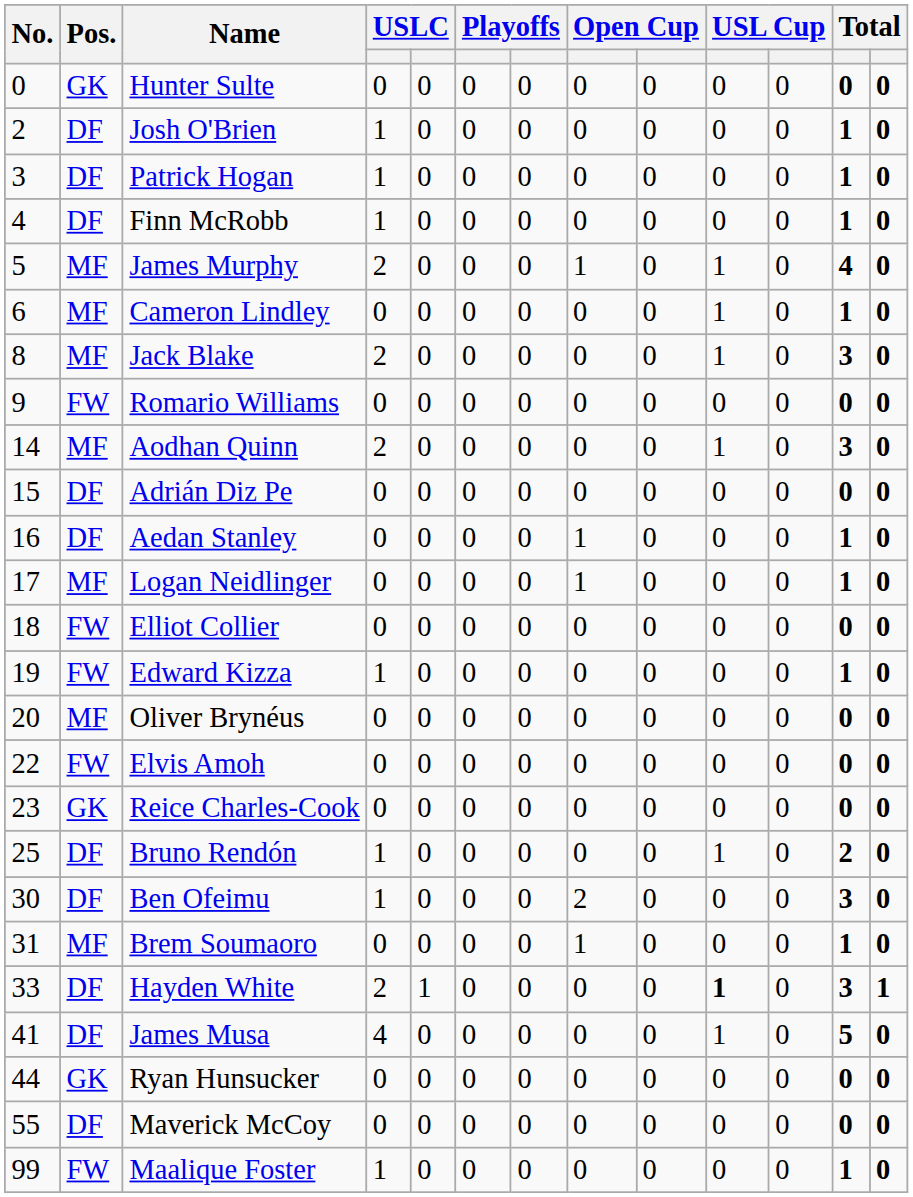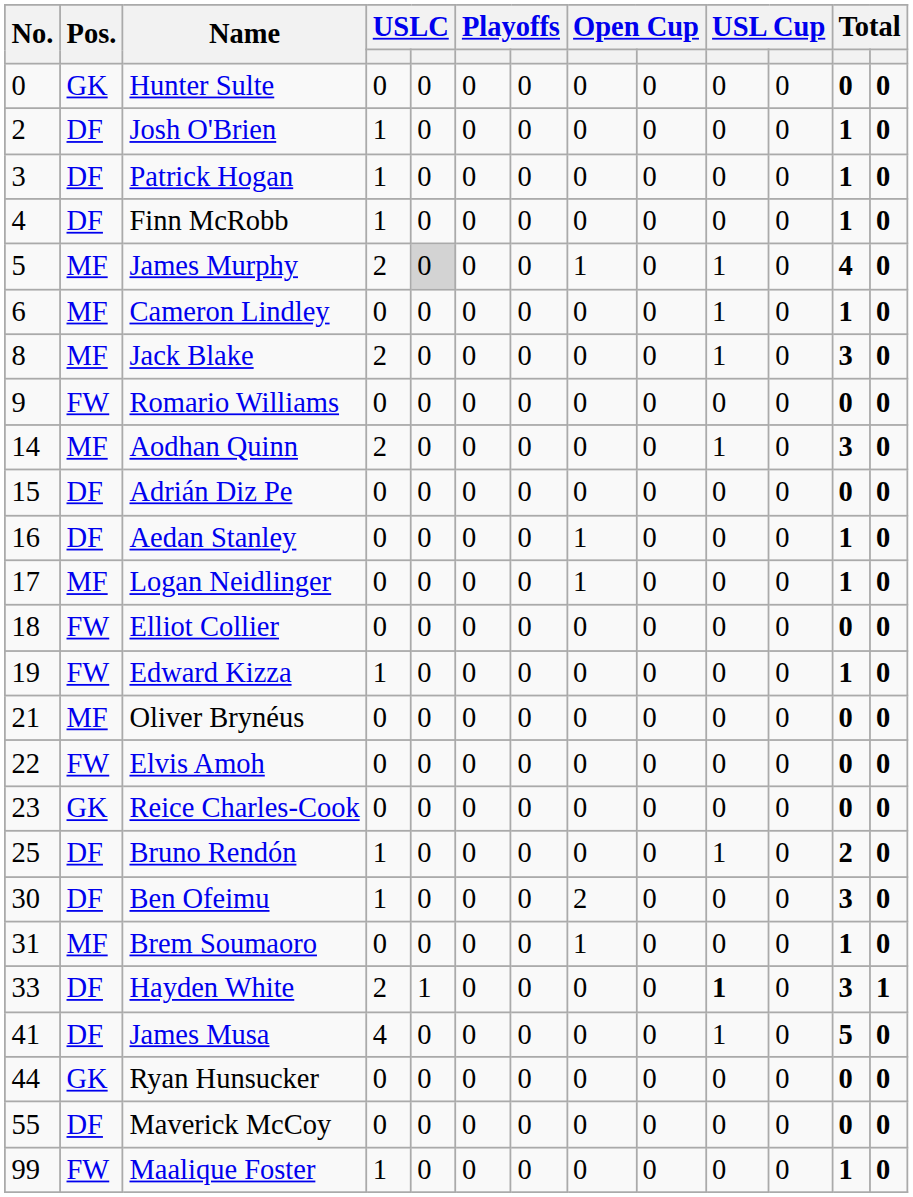 <table class="wikitable sortable">
 <tr>
 <th rowspan="2">No.</th>
 <th rowspan="2">Pos.</th>
 <th rowspan="2">Name</th>
 <th colspan="2"><a href='#'>USLC</a></th>
 <th colspan="2"><a href='#'>Playoffs</a></th>
 <th colspan="2"><a href='#'>Open Cup</a></th>
 <th colspan="2"><a href='#'>USL Cup</a></th>
 <th colspan="2"><strong>Total</strong></th>
 </tr>
 <tr>
 <th></th>
 <th></th>
 <th></th>
 <th></th>
 <th></th>
 <th></th>
 <th></th>
 <th></th>
 <th></th>
 <th></th>
 </tr>
 <tr>
 <td>0</td>
 <td><a href='#'>GK</a></td>
 <td> <a href='#'>Hunter Sulte</a></td>
 <td>0</td>
 <td>0</td>
 <td>0</td>
 <td>0</td>
 <td>0</td>
 <td>0</td>
 <td>0</td>
 <td>0</td>
 <td><strong>0</strong></td>
 <td><strong>0</strong></td>
 </tr>
 <tr>
 <td>2</td>
 <td><a href='#'>DF</a></td>
 <td align="left"> <a href='#'>Josh O'Brien</a></td>
 <td>1</td>
 <td>0</td>
 <td>0</td>
 <td>0</td>
 <td>0</td>
 <td>0</td>
 <td>0</td>
 <td>0</td>
 <td><strong>1</strong></td>
 <td><strong>0</strong></td>
 </tr>
 <tr>
 <td>3</td>
 <td><a href='#'>DF</a></td>
 <td> <a href='#'>Patrick Hogan</a></td>
 <td>1</td>
 <td>0</td>
 <td>0</td>
 <td>0</td>
 <td>0</td>
 <td>0</td>
 <td>0</td>
 <td>0</td>
 <td><strong>1</strong></td>
 <td><strong>0</strong></td>
 </tr>
 <tr>
 <td>4</td>
 <td><a href='#'>DF</a></td>
 <td> Finn McRobb</td>
 <td>1</td>
 <td>0</td>
 <td>0</td>
 <td>0</td>
 <td>0</td>
 <td>0</td>
 <td>0</td>
 <td>0</td>
 <td><strong>1</strong></td>
 <td><strong>0</strong></td>
 </tr>
 <tr>
 <td>5</td>
 <td><a href='#'>MF</a></td>
 <td> <a href='#'>James Murphy</a></td>
 <td>2</td>
-<td>0</td>
+<td style="background: lightgrey;">0</td>
 <td>0</td>
 <td>0</td>
 <td>1</td>
 <td>0</td>
 <td>1</td>
 <td>0</td>
 <td><strong>4</strong></td>
 <td><strong>0</strong></td>
 </tr>
 <tr>
 <td>6</td>
 <td><a href='#'>MF</a></td>
 <td align="left"> <a href='#'>Cameron Lindley</a></td>
 <td>0</td>
 <td>0</td>
 <td>0</td>
 <td>0</td>
 <td>0</td>
 <td>0</td>
 <td>1</td>
 <td>0</td>
 <td><strong>1</strong></td>
 <td><strong>0</strong></td>
 </tr>
 <tr>
 <td>8</td>
 <td><a href='#'>MF</a></td>
 <td align="left"> <a href='#'>Jack Blake</a></td>
 <td>2</td>
 <td>0</td>
 <td>0</td>
 <td>0</td>
 <td>0</td>
 <td>0</td>
 <td>1</td>
 <td>0</td>
 <td><strong>3</strong></td>
 <td><strong>0</strong></td>
 </tr>
 <tr>
 <td>9</td>
 <td><a href='#'>FW</a></td>
 <td> <a href='#'>Romario Williams</a></td>
 <td>0</td>
 <td>0</td>
 <td>0</td>
 <td>0</td>
 <td>0</td>
 <td>0</td>
 <td>0</td>
 <td>0</td>
 <td><strong>0</strong></td>
 <td><strong>0</strong></td>
 </tr>
 <tr>
 <td>14</td>
 <td><a href='#'>MF</a></td>
 <td> <a href='#'>Aodhan Quinn</a></td>
 <td>2</td>
 <td>0</td>
 <td>0</td>
 <td>0</td>
 <td>0</td>
 <td>0</td>
 <td>1</td>
 <td>0</td>
 <td><strong>3</strong></td>
 <td><strong>0</strong></td>
 </tr>
 <tr>
 <td>15</td>
 <td><a href='#'>DF</a></td>
 <td> <a href='#'>Adrián Diz Pe</a></td>
 <td>0</td>
 <td>0</td>
 <td>0</td>
 <td>0</td>
 <td>0</td>
 <td>0</td>
 <td>0</td>
 <td>0</td>
 <td><strong>0</strong></td>
 <td><strong>0</strong></td>
 </tr>
 <tr>
 <td>16</td>
 <td><a href='#'>DF</a></td>
 <td> <a href='#'>Aedan Stanley</a></td>
 <td>0</td>
 <td>0</td>
 <td>0</td>
 <td>0</td>
 <td>1</td>
 <td>0</td>
 <td>0</td>
 <td>0</td>
 <td><strong>1</strong></td>
 <td><strong>0</strong></td>
 </tr>
 <tr>
 <td>17</td>
 <td><a href='#'>MF</a></td>
 <td> <a href='#'>Logan Neidlinger</a></td>
 <td>0</td>
 <td>0</td>
 <td>0</td>
 <td>0</td>
 <td>1</td>
 <td>0</td>
 <td>0</td>
 <td>0</td>
 <td><strong>1</strong></td>
 <td><strong>0</strong></td>
 </tr>
 <tr>
 <td>18</td>
 <td><a href='#'>FW</a></td>
 <td> <a href='#'>Elliot Collier</a></td>
 <td>0</td>
 <td>0</td>
 <td>0</td>
 <td>0</td>
 <td>0</td>
 <td>0</td>
 <td>0</td>
 <td>0</td>
 <td><strong>0</strong></td>
 <td><strong>0</strong></td>
 </tr>
 <tr>
 <td>19</td>
 <td><a href='#'>FW</a></td>
 <td> <a href='#'>Edward Kizza</a></td>
 <td>1</td>
 <td>0</td>
 <td>0</td>
 <td>0</td>
 <td>0</td>
 <td>0</td>
 <td>0</td>
 <td>0</td>
 <td><strong>1</strong></td>
 <td><strong>0</strong></td>
 </tr>
 <tr>
-<td>20</td>
+<td>21</td>
 <td><a href='#'>MF</a></td>
 <td> Oliver Brynéus</td>
 <td>0</td>
 <td>0</td>
 <td>0</td>
 <td>0</td>
 <td>0</td>
 <td>0</td>
 <td>0</td>
 <td>0</td>
 <td><strong>0</strong></td>
 <td><strong>0</strong></td>
 </tr>
 <tr>
 <td>22</td>
 <td><a href='#'>FW</a></td>
 <td> <a href='#'>Elvis Amoh</a></td>
 <td>0</td>
 <td>0</td>
 <td>0</td>
 <td>0</td>
 <td>0</td>
 <td>0</td>
 <td>0</td>
 <td>0</td>
 <td><strong>0</strong></td>
 <td><strong>0</strong></td>
 </tr>
 <tr>
 <td>23</td>
 <td><a href='#'>GK</a></td>
 <td> <a href='#'>Reice Charles-Cook</a></td>
 <td>0</td>
 <td>0</td>
 <td>0</td>
 <td>0</td>
 <td>0</td>
 <td>0</td>
 <td>0</td>
 <td>0</td>
 <td><strong>0</strong></td>
 <td><strong>0</strong></td>
 </tr>
 <tr>
 <td>25</td>
 <td><a href='#'>DF</a></td>
 <td> <a href='#'>Bruno Rendón</a></td>
 <td>1</td>
 <td>0</td>
 <td>0</td>
 <td>0</td>
 <td>0</td>
 <td>0</td>
 <td>1</td>
 <td>0</td>
 <td><strong>2</strong></td>
 <td><strong>0</strong></td>
 </tr>
 <tr>
 <td>30</td>
 <td><a href='#'>DF</a></td>
 <td> <a href='#'>Ben Ofeimu</a></td>
 <td>1</td>
 <td>0</td>
 <td>0</td>
 <td>0</td>
 <td>2</td>
 <td>0</td>
 <td>0</td>
 <td>0</td>
 <td><strong>3</strong></td>
 <td><strong>0</strong></td>
 </tr>
 <tr>
 <td>31</td>
 <td><a href='#'>MF</a></td>
 <td> <a href='#'>Brem Soumaoro</a></td>
 <td>0</td>
 <td>0</td>
 <td>0</td>
 <td>0</td>
 <td>1</td>
 <td>0</td>
 <td>0</td>
 <td>0</td>
 <td><strong>1</strong></td>
 <td><strong>0</strong></td>
 </tr>
 <tr>
 <td>33</td>
 <td><a href='#'>DF</a></td>
 <td> <a href='#'>Hayden White</a></td>
 <td>2</td>
 <td>1</td>
 <td>0</td>
 <td>0</td>
 <td>0</td>
 <td>0</td>
 <td><strong>1</strong></td>
 <td>0</td>
 <td><strong>3</strong></td>
 <td><strong>1</strong></td>
 </tr>
 <tr>
 <td>41</td>
 <td><a href='#'>DF</a></td>
 <td> <a href='#'>James Musa</a></td>
 <td>4</td>
 <td>0</td>
 <td>0</td>
 <td>0</td>
 <td>0</td>
 <td>0</td>
 <td>1</td>
 <td>0</td>
 <td><strong>5</strong></td>
 <td><strong>0</strong></td>
 </tr>
 <tr>
 <td>44</td>
 <td><a href='#'>GK</a></td>
 <td> Ryan Hunsucker</td>
 <td>0</td>
 <td>0</td>
 <td>0</td>
 <td>0</td>
 <td>0</td>
 <td>0</td>
 <td>0</td>
 <td>0</td>
 <td><strong>0</strong></td>
 <td><strong>0</strong></td>
 </tr>
 <tr>
 <td>55</td>
 <td><a href='#'>DF</a></td>
 <td> Maverick McCoy</td>
 <td>0</td>
 <td>0</td>
 <td>0</td>
 <td>0</td>
 <td>0</td>
 <td>0</td>
 <td>0</td>
 <td>0</td>
 <td><strong>0</strong></td>
 <td><strong>0</strong></td>
 </tr>
 <tr>
 <td>99</td>
 <td><a href='#'>FW</a></td>
 <td> <a href='#'>Maalique Foster</a></td>
 <td>1</td>
 <td>0</td>
 <td>0</td>
 <td>0</td>
 <td>0</td>
 <td>0</td>
 <td>0</td>
 <td>0</td>
 <td><strong>1</strong></td>
 <td><strong>0</strong></td>
 </tr>
 </table>
